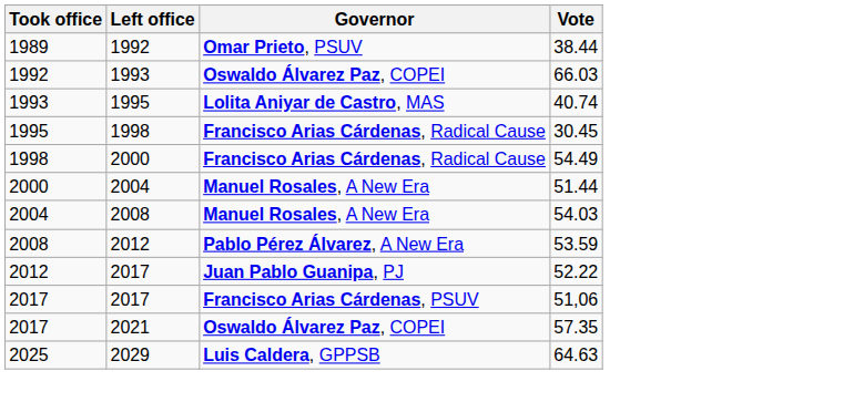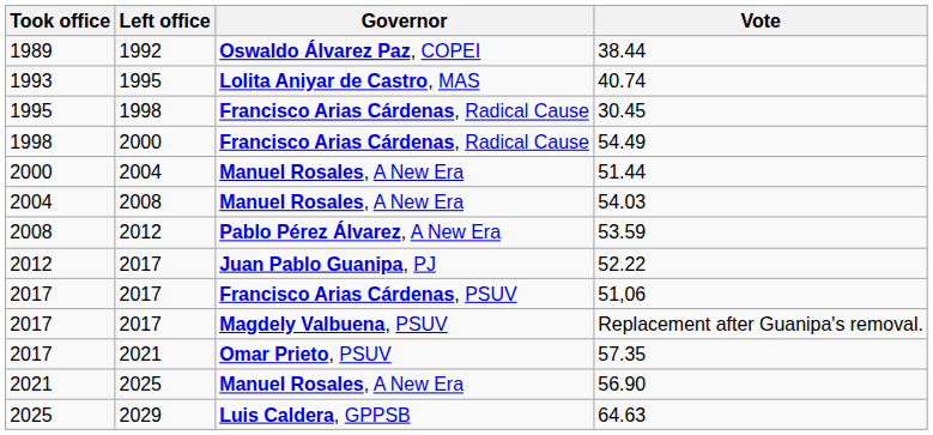 <table class="wikitable" style="font-size: 95%;">
 <tr>
 <th>Took office</th>
 <th>Left office</th>
 <th>Governor</th>
 <th>Vote</th>
 </tr>
 <tr>
 <td>1989</td>
 <td>1992</td>
-<td><strong><a href='#'>Omar Prieto</a></strong>, <a href='#'>PSUV</a></td>
+<td><strong><a href='#'>Oswaldo Álvarez Paz</a></strong>, <a href='#'>COPEI</a></td>
 <td>38.44</td>
-</tr>
-<tr>
-<td>1992</td>
-<td>1993</td>
-<td><strong><a href='#'>Oswaldo Álvarez Paz</a></strong>, <a href='#'>COPEI</a></td>
-<td>66.03</td>
 </tr>
 <tr>
 <td>1993</td>
 <td>1995</td>
 <td><strong><a href='#'>Lolita Aniyar de Castro</a></strong>, <a href='#'>MAS</a></td>
 <td>40.74</td>
 </tr>
 <tr>
 <td>1995</td>
 <td>1998</td>
 <td><strong><a href='#'>Francisco Arias Cárdenas</a></strong>, <a href='#'>Radical Cause</a></td>
 <td>30.45</td>
 </tr>
 <tr>
 <td>1998</td>
 <td>2000</td>
 <td><strong><a href='#'>Francisco Arias Cárdenas</a></strong>, <a href='#'>Radical Cause</a></td>
 <td>54.49</td>
 </tr>
 <tr>
 <td>2000</td>
 <td>2004</td>
 <td><strong><a href='#'>Manuel Rosales</a></strong>, <a href='#'>A New Era</a></td>
 <td>51.44</td>
 </tr>
 <tr>
 <td>2004</td>
 <td>2008</td>
 <td><strong><a href='#'>Manuel Rosales</a></strong>, <a href='#'>A New Era</a></td>
 <td>54.03</td>
 </tr>
 <tr>
 <td>2008</td>
 <td>2012</td>
 <td><strong><a href='#'>Pablo Pérez Álvarez</a></strong>, <a href='#'>A New Era</a></td>
 <td>53.59</td>
 </tr>
 <tr>
 <td>2012</td>
 <td>2017</td>
 <td><strong><a href='#'>Juan Pablo Guanipa</a></strong>, <a href='#'>PJ</a></td>
 <td>52.22</td>
 </tr>
 <tr>
 <td>2017</td>
 <td>2017</td>
 <td><strong><a href='#'>Francisco Arias Cárdenas</a></strong>, <a href='#'>PSUV</a></td>
 <td>51,06</td>
 </tr>
 <tr>
 <td>2017</td>
+<td>2017</td>
+<td><strong><a href='#'>Magdely Valbuena</a></strong>, <a href='#'>PSUV</a></td>
+<td>Replacement after Guanipa's removal.</td>
+</tr>
+<tr>
+<td>2017</td>
 <td>2021</td>
-<td><strong><a href='#'>Oswaldo Álvarez Paz</a></strong>, <a href='#'>COPEI</a></td>
+<td><strong><a href='#'>Omar Prieto</a></strong>, <a href='#'>PSUV</a></td>
 <td>57.35</td>
+</tr>
+<tr>
+<td>2021</td>
+<td>2025</td>
+<td><strong><a href='#'>Manuel Rosales</a></strong>, <a href='#'>A New Era</a></td>
+<td>56.90 </td>
 </tr>
 <tr>
 <td>2025</td>
 <td>2029</td>
 <td><strong><a href='#'>Luis Caldera</a></strong>, <a href='#'>GPPSB</a></td>
 <td>64.63</td>
 </tr>
 </table>
